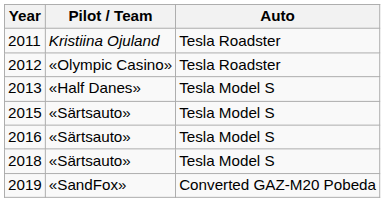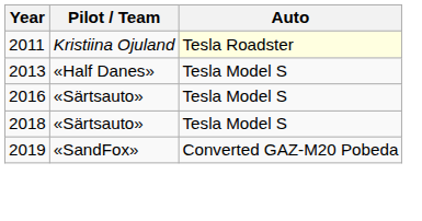 <table class="wikitable">
 <tr>
 <th>Year</th>
 <th>Pilot / Team</th>
 <th>Auto</th>
 </tr>
 <tr>
 <td>2011</td>
 <td><em>Kristiina Ojuland</em> </td>
-<td>Tesla Roadster</td>
-</tr>
-<tr>
-<td>2012</td>
-<td>«Olympic Casino» </td>
-<td>Tesla Roadster</td>
+<td style="background: lightyellow;">Tesla Roadster</td>
 </tr>
 <tr>
 <td>2013</td>
 <td>«Half Danes» </td>
-<td>Tesla Model S</td>
-</tr>
-<tr>
-<td>2015</td>
-<td>«Särtsauto» </td>
 <td>Tesla Model S</td>
 </tr>
 <tr>
 <td>2016</td>
 <td>«Särtsauto» </td>
 <td>Tesla Model S</td>
 </tr>
 <tr>
 <td>2018</td>
 <td>«Särtsauto» </td>
 <td>Tesla Model S</td>
 </tr>
 <tr>
 <td>2019</td>
 <td>«SandFox» </td>
 <td>Converted GAZ-M20 Pobeda</td>
 </tr>
 </table>
